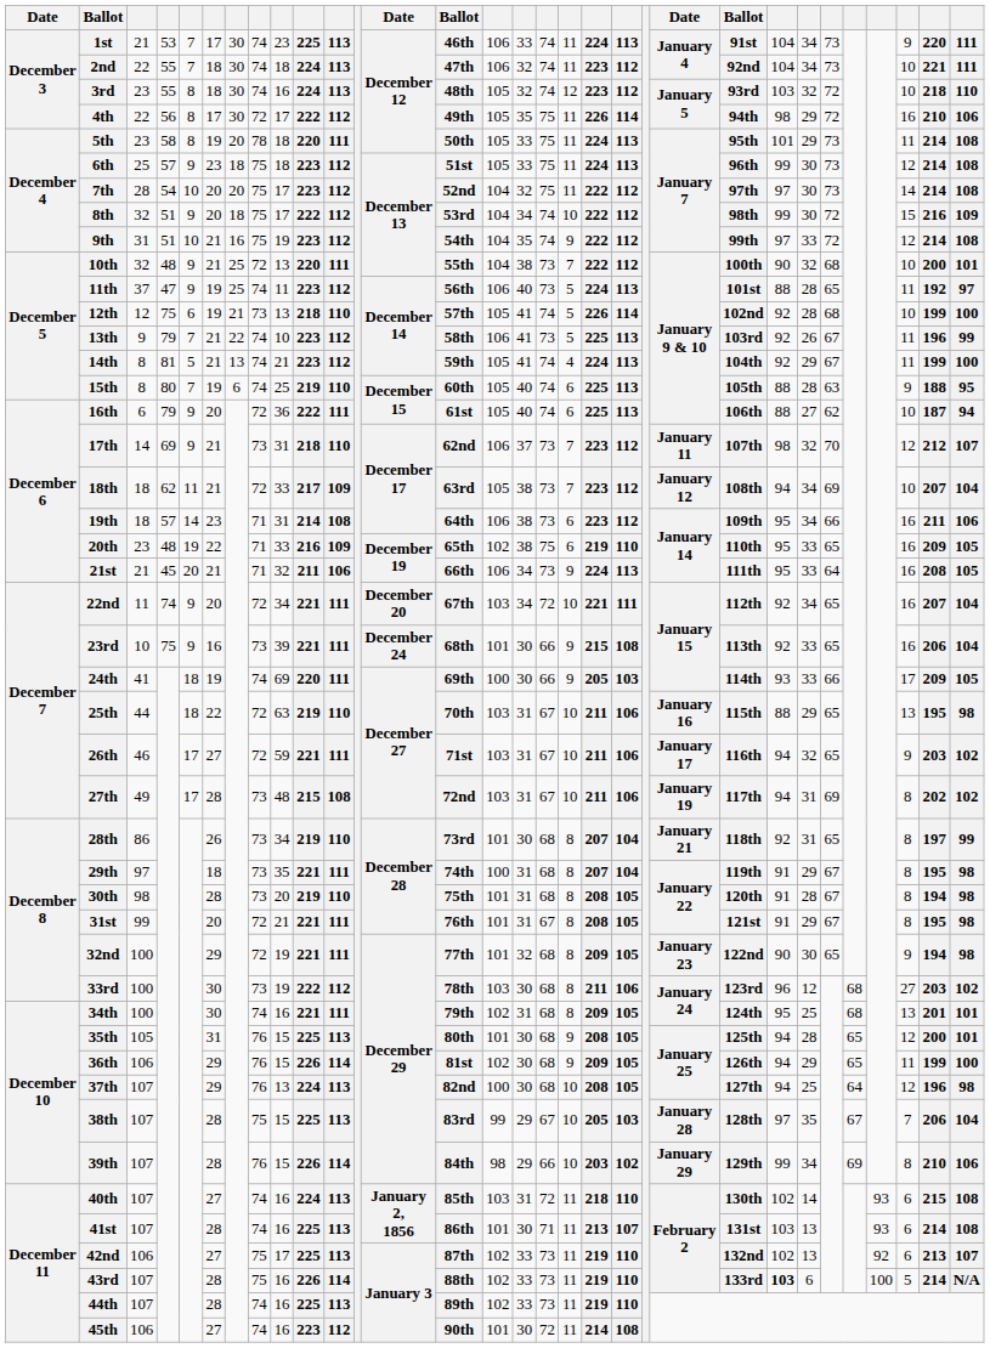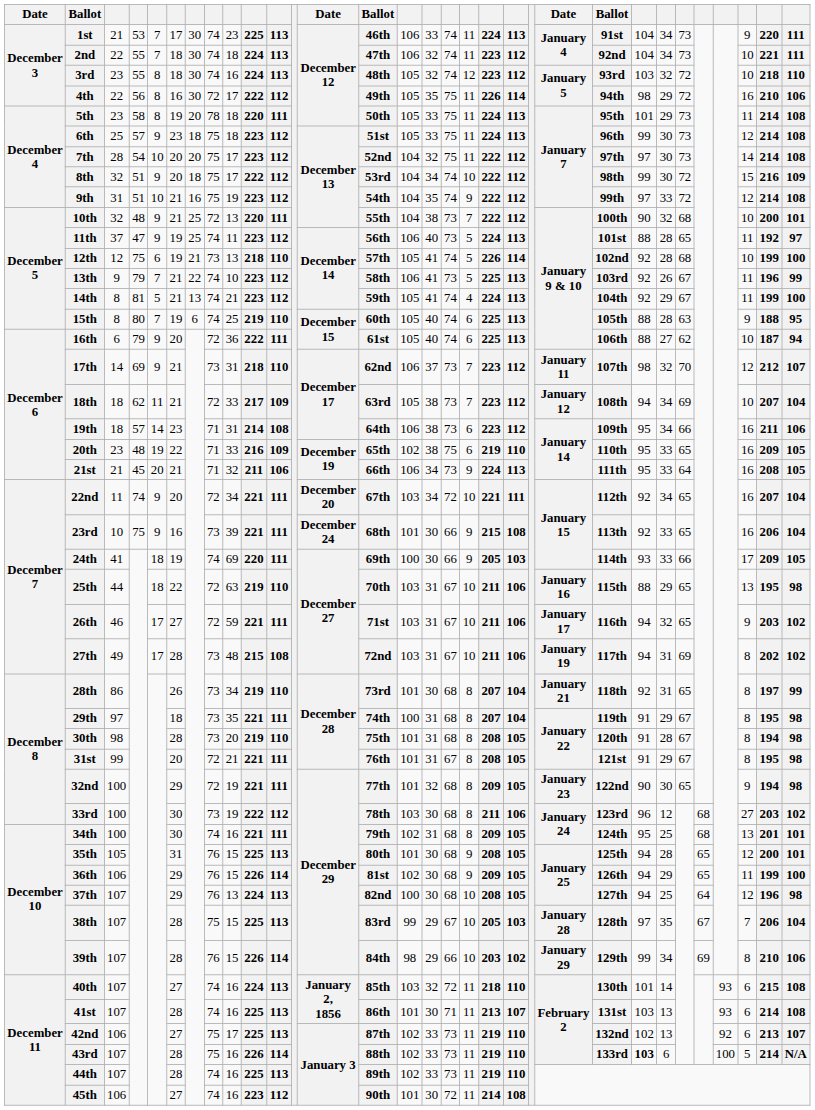 <table class="wikitable" style="text-align: center;">
 <tr>
 <th>Date</th>
 <th>Ballot</th>
 <th></th>
 <th></th>
 <th></th>
 <th></th>
 <th></th>
 <th></th>
 <th></th>
 <th></th>
 <th></th>
 <th rowspan="46"></th>
 <th>Date</th>
 <th>Ballot</th>
 <th></th>
 <th></th>
 <th></th>
 <th></th>
 <th></th>
 <th></th>
 <th rowspan="46"></th>
 <th>Date</th>
 <th>Ballot</th>
 <th></th>
 <th></th>
 <th></th>
 <th></th>
 <th></th>
 <th></th>
 <th></th>
 <th></th>
 </tr>
 <tr>
 <th rowspan="4">December 3</th>
 <th>1st</th>
 <td>21</td>
 <td>53</td>
 <td>7</td>
 <td>17</td>
 <td>30</td>
 <td>74</td>
 <td>23</td>
 <th>225</th>
 <th>113</th>
 <th rowspan="5">December 12</th>
 <th>46th</th>
 <td>106</td>
 <td>33</td>
 <td>74</td>
 <td>11</td>
 <th>224</th>
 <th>113</th>
 <th rowspan="2">January 4</th>
 <th>91st</th>
 <td>104</td>
 <td>34</td>
 <td>73</td>
 <td rowspan="32"></td>
 <td rowspan="39"></td>
 <td>9</td>
 <th>220</th>
 <th>111</th>
 </tr>
 <tr>
 <th>2nd</th>
 <td>22</td>
 <td>55</td>
 <td>7</td>
 <td>18</td>
 <td>30</td>
 <td>74</td>
 <td>18</td>
 <th>224</th>
 <th>113</th>
 <th>47th</th>
 <td>106</td>
 <td>32</td>
 <td>74</td>
 <td>11</td>
 <th>223</th>
 <th>112</th>
 <th>92nd</th>
 <td>104</td>
 <td>34</td>
 <td>73</td>
 <td>10</td>
 <th>221</th>
 <th>111</th>
 </tr>
 <tr>
 <th>3rd</th>
 <td>23</td>
 <td>55</td>
 <td>8</td>
 <td>18</td>
 <td>30</td>
 <td>74</td>
 <td>16</td>
 <th>224</th>
 <th>113</th>
 <th>48th</th>
 <td>105</td>
 <td>32</td>
 <td>74</td>
 <td>12</td>
 <th>223</th>
 <th>112</th>
 <th rowspan="2">January 5</th>
 <th>93rd</th>
 <td>103</td>
 <td>32</td>
 <td>72</td>
 <td>10</td>
 <th>218</th>
 <th>110</th>
 </tr>
 <tr>
 <th>4th</th>
 <td>22</td>
 <td>56</td>
 <td>8</td>
-<td>17</td>
+<td>16</td>
 <td>30</td>
 <td>72</td>
 <td>17</td>
 <th>222</th>
 <th>112</th>
 <th>49th</th>
 <td>105</td>
 <td>35</td>
 <td>75</td>
 <td>11</td>
 <th>226</th>
 <th>114</th>
 <th>94th</th>
 <td>98</td>
 <td>29</td>
 <td>72</td>
 <td>16</td>
 <th>210</th>
 <th>106</th>
 </tr>
 <tr>
 <th rowspan="5">December 4</th>
 <th>5th</th>
 <td>23</td>
 <td>58</td>
 <td>8</td>
 <td>19</td>
 <td>20</td>
 <td>78</td>
 <td>18</td>
 <th>220</th>
 <th>111</th>
 <th>50th</th>
 <td>105</td>
 <td>33</td>
 <td>75</td>
 <td>11</td>
 <th>224</th>
 <th>113</th>
 <th rowspan="5">January 7</th>
 <th>95th</th>
 <td>101</td>
 <td>29</td>
 <td>73</td>
 <td>11</td>
 <th>214</th>
 <th>108</th>
 </tr>
 <tr>
 <th>6th</th>
 <td>25</td>
 <td>57</td>
 <td>9</td>
 <td>23</td>
 <td>18</td>
 <td>75</td>
 <td>18</td>
 <th>223</th>
 <th>112</th>
 <th rowspan="5">December 13</th>
 <th>51st</th>
 <td>105</td>
 <td>33</td>
 <td>75</td>
 <td>11</td>
 <th>224</th>
 <th>113</th>
 <th>96th</th>
 <td>99</td>
 <td>30</td>
 <td>73</td>
 <td>12</td>
 <th>214</th>
 <th>108</th>
 </tr>
 <tr>
 <th>7th</th>
 <td>28</td>
 <td>54</td>
 <td>10</td>
 <td>20</td>
 <td>20</td>
 <td>75</td>
 <td>17</td>
 <th>223</th>
 <th>112</th>
 <th>52nd</th>
 <td>104</td>
 <td>32</td>
 <td>75</td>
 <td>11</td>
 <th>222</th>
 <th>112</th>
 <th>97th</th>
 <td>97</td>
 <td>30</td>
 <td>73</td>
 <td>14</td>
 <th>214</th>
 <th>108</th>
 </tr>
 <tr>
 <th>8th</th>
 <td>32</td>
 <td>51</td>
 <td>9</td>
 <td>20</td>
 <td>18</td>
 <td>75</td>
 <td>17</td>
 <th>222</th>
 <th>112</th>
 <th>53rd</th>
 <td>104</td>
 <td>34</td>
 <td>74</td>
 <td>10</td>
 <th>222</th>
 <th>112</th>
 <th>98th</th>
 <td>99</td>
 <td>30</td>
 <td>72</td>
 <td>15</td>
 <th>216</th>
 <th>109</th>
 </tr>
 <tr>
 <th>9th</th>
 <td>31</td>
 <td>51</td>
 <td>10</td>
 <td>21</td>
 <td>16</td>
 <td>75</td>
 <td>19</td>
 <th>223</th>
 <th>112</th>
 <th>54th</th>
 <td>104</td>
 <td>35</td>
 <td>74</td>
 <td>9</td>
 <th>222</th>
 <th>112</th>
 <th>99th</th>
 <td>97</td>
 <td>33</td>
 <td>72</td>
 <td>12</td>
 <th>214</th>
 <th>108</th>
 </tr>
 <tr>
 <th rowspan="6">December 5</th>
 <th>10th</th>
 <td>32</td>
 <td>48</td>
 <td>9</td>
 <td>21</td>
 <td>25</td>
 <td>72</td>
 <td>13</td>
 <th>220</th>
 <th>111</th>
 <th>55th</th>
 <td>104</td>
 <td>38</td>
 <td>73</td>
 <td>7</td>
 <th>222</th>
 <th>112</th>
 <th rowspan="7">January 9 & 10</th>
 <th>100th</th>
 <td>90</td>
 <td>32</td>
 <td>68</td>
 <td>10</td>
 <th>200</th>
 <th>101</th>
 </tr>
 <tr>
 <th>11th</th>
 <td>37</td>
 <td>47</td>
 <td>9</td>
 <td>19</td>
 <td>25</td>
 <td>74</td>
 <td>11</td>
 <th>223</th>
 <th>112</th>
 <th rowspan="4">December 14</th>
 <th>56th</th>
 <td>106</td>
 <td>40</td>
 <td>73</td>
 <td>5</td>
 <th>224</th>
 <th>113</th>
 <th>101st</th>
 <td>88</td>
 <td>28</td>
 <td>65</td>
 <td>11</td>
 <th>192</th>
 <th>97</th>
 </tr>
 <tr>
 <th>12th</th>
 <td>12</td>
 <td>75</td>
 <td>6</td>
 <td>19</td>
 <td>21</td>
 <td>73</td>
 <td>13</td>
 <th>218</th>
 <th>110</th>
 <th>57th</th>
 <td>105</td>
 <td>41</td>
 <td>74</td>
 <td>5</td>
 <th>226</th>
 <th>114</th>
 <th>102nd</th>
 <td>92</td>
 <td>28</td>
 <td>68</td>
 <td>10</td>
 <th>199</th>
 <th>100</th>
 </tr>
 <tr>
 <th>13th</th>
 <td>9</td>
 <td>79</td>
 <td>7</td>
 <td>21</td>
 <td>22</td>
 <td>74</td>
 <td>10</td>
 <th>223</th>
 <th>112</th>
 <th>58th</th>
 <td>106</td>
 <td>41</td>
 <td>73</td>
 <td>5</td>
 <th>225</th>
 <th>113</th>
 <th>103rd</th>
 <td>92</td>
 <td>26</td>
 <td>67</td>
 <td>11</td>
 <th>196</th>
 <th>99</th>
 </tr>
 <tr>
 <th>14th</th>
 <td>8</td>
 <td>81</td>
 <td>5</td>
 <td>21</td>
 <td>13</td>
 <td>74</td>
 <td>21</td>
 <th>223</th>
 <th>112</th>
 <th>59th</th>
 <td>105</td>
 <td>41</td>
 <td>74</td>
 <td>4</td>
 <th>224</th>
 <th>113</th>
 <th>104th</th>
 <td>92</td>
 <td>29</td>
 <td>67</td>
 <td>11</td>
 <th>199</th>
 <th>100</th>
 </tr>
 <tr>
 <th>15th</th>
 <td>8</td>
 <td>80</td>
 <td>7</td>
 <td>19</td>
 <td>6</td>
 <td>74</td>
 <td>25</td>
 <th>219</th>
 <th>110</th>
 <th rowspan="2">December 15</th>
 <th>60th</th>
 <td>105</td>
 <td>40</td>
 <td>74</td>
 <td>6</td>
 <th>225</th>
 <th>113</th>
 <th>105th</th>
 <td>88</td>
 <td>28</td>
 <td>63</td>
 <td>9</td>
 <th>188</th>
 <th>95</th>
 </tr>
 <tr>
 <th rowspan="6">December 6</th>
 <th>16th</th>
 <td>6</td>
 <td>79</td>
 <td>9</td>
 <td>20</td>
 <td rowspan="30"></td>
 <td>72</td>
 <td>36</td>
 <th>222</th>
 <th>111</th>
 <th>61st</th>
 <td>105</td>
 <td>40</td>
 <td>74</td>
 <td>6</td>
 <th>225</th>
 <th>113</th>
 <th>106th</th>
 <td>88</td>
 <td>27</td>
 <td>62</td>
 <td>10</td>
 <th>187</th>
 <th>94</th>
 </tr>
 <tr>
 <th>17th</th>
 <td>14</td>
 <td>69</td>
 <td>9</td>
 <td>21</td>
 <td>73</td>
 <td>31</td>
 <th>218</th>
 <th>110</th>
 <th rowspan="3">December 17</th>
 <th>62nd</th>
 <td>106</td>
 <td>37</td>
 <td>73</td>
 <td>7</td>
 <th>223</th>
 <th>112</th>
 <th>January 11</th>
 <th>107th</th>
 <td>98</td>
 <td>32</td>
 <td>70</td>
 <td>12</td>
 <th>212</th>
 <th>107</th>
 </tr>
 <tr>
 <th>18th</th>
 <td>18</td>
 <td>62</td>
 <td>11</td>
 <td>21</td>
 <td>72</td>
 <td>33</td>
 <th>217</th>
 <th>109</th>
 <th>63rd</th>
 <td>105</td>
 <td>38</td>
 <td>73</td>
 <td>7</td>
 <th>223</th>
 <th>112</th>
 <th>January 12</th>
 <th>108th</th>
 <td>94</td>
 <td>34</td>
 <td>69</td>
 <td>10</td>
 <th>207</th>
 <th>104</th>
 </tr>
 <tr>
 <th>19th</th>
 <td>18</td>
 <td>57</td>
 <td>14</td>
 <td>23</td>
 <td>71</td>
 <td>31</td>
 <th>214</th>
 <th>108</th>
 <th>64th</th>
 <td>106</td>
 <td>38</td>
 <td>73</td>
 <td>6</td>
 <th>223</th>
 <th>112</th>
 <th rowspan="3">January 14</th>
 <th>109th</th>
 <td>95</td>
 <td>34</td>
 <td>66</td>
 <td>16</td>
 <th>211</th>
 <th>106</th>
 </tr>
 <tr>
 <th>20th</th>
 <td>23</td>
 <td>48</td>
 <td>19</td>
 <td>22</td>
 <td>71</td>
 <td>33</td>
 <th>216</th>
 <th>109</th>
 <th rowspan="2">December 19</th>
 <th>65th</th>
 <td>102</td>
 <td>38</td>
 <td>75</td>
 <td>6</td>
 <th>219</th>
 <th>110</th>
 <th>110th</th>
 <td>95</td>
 <td>33</td>
 <td>65</td>
 <td>16</td>
 <th>209</th>
 <th>105</th>
 </tr>
 <tr>
 <th>21st</th>
 <td>21</td>
 <td>45</td>
 <td>20</td>
 <td>21</td>
 <td>71</td>
 <td>32</td>
 <th>211</th>
 <th>106</th>
 <th>66th</th>
 <td>106</td>
 <td>34</td>
 <td>73</td>
 <td>9</td>
 <th>224</th>
 <th>113</th>
 <th>111th</th>
 <td>95</td>
 <td>33</td>
 <td>64</td>
 <td>16</td>
 <th>208</th>
 <th>105</th>
 </tr>
 <tr>
 <th rowspan="6">December 7</th>
 <th>22nd</th>
 <td>11</td>
 <td>74</td>
 <td>9</td>
 <td>20</td>
 <td>72</td>
 <td>34</td>
 <th>221</th>
 <th>111</th>
 <th>December 20</th>
 <th>67th</th>
 <td>103</td>
 <td>34</td>
 <td>72</td>
 <td>10</td>
 <th>221</th>
 <th>111</th>
 <th rowspan="3">January 15</th>
 <th>112th</th>
 <td>92</td>
 <td>34</td>
 <td>65</td>
 <td>16</td>
 <th>207</th>
 <th>104</th>
 </tr>
 <tr>
 <th>23rd</th>
 <td>10</td>
 <td>75</td>
 <td>9</td>
 <td>16</td>
 <td>73</td>
 <td>39</td>
 <th>221</th>
 <th>111</th>
 <th>December 24</th>
 <th>68th</th>
 <td>101</td>
 <td>30</td>
 <td>66</td>
 <td>9</td>
 <th>215</th>
 <th>108</th>
 <th>113th</th>
 <td>92</td>
 <td>33</td>
 <td>65</td>
 <td>16</td>
 <th>206</th>
 <th>104</th>
 </tr>
 <tr>
 <th>24th</th>
 <td>41</td>
 <td rowspan="22"></td>
 <td>18</td>
 <td>19</td>
 <td>74</td>
 <td>69</td>
 <th>220</th>
 <th>111</th>
 <th rowspan="4">December 27</th>
 <th>69th</th>
 <td>100</td>
 <td>30</td>
 <td>66</td>
 <td>9</td>
 <th>205</th>
 <th>103</th>
 <th>114th</th>
 <td>93</td>
 <td>33</td>
 <td>66</td>
 <td>17</td>
 <th>209</th>
 <th>105</th>
 </tr>
 <tr>
 <th>25th</th>
 <td>44</td>
 <td>18</td>
 <td>22</td>
 <td>72</td>
 <td>63</td>
 <th>219</th>
 <th>110</th>
 <th>70th</th>
 <td>103</td>
 <td>31</td>
 <td>67</td>
 <td>10</td>
 <th>211</th>
 <th>106</th>
 <th>January 16</th>
 <th>115th</th>
 <td>88</td>
 <td>29</td>
 <td>65</td>
 <td>13</td>
 <th>195</th>
 <th>98</th>
 </tr>
 <tr>
 <th>26th</th>
 <td>46</td>
 <td>17</td>
 <td>27</td>
 <td>72</td>
 <td>59</td>
 <th>221</th>
 <th>111</th>
 <th>71st</th>
 <td>103</td>
 <td>31</td>
 <td>67</td>
 <td>10</td>
 <th>211</th>
 <th>106</th>
 <th>January 17</th>
 <th>116th</th>
 <td>94</td>
 <td>32</td>
 <td>65</td>
 <td>9</td>
 <th>203</th>
 <th>102</th>
 </tr>
 <tr>
 <th>27th</th>
 <td>49</td>
 <td>17</td>
 <td>28</td>
 <td>73</td>
 <td>48</td>
 <th>215</th>
 <th>108</th>
 <th>72nd</th>
 <td>103</td>
 <td>31</td>
 <td>67</td>
 <td>10</td>
 <th>211</th>
 <th>106</th>
 <th>January 19</th>
 <th>117th</th>
 <td>94</td>
 <td>31</td>
 <td>69</td>
 <td>8</td>
 <th>202</th>
 <th>102</th>
 </tr>
 <tr>
 <th rowspan="6">December 8</th>
 <th>28th</th>
 <td>86</td>
 <td rowspan="18"></td>
 <td>26</td>
 <td>73</td>
 <td>34</td>
 <th>219</th>
 <th>110</th>
 <th rowspan="4">December 28</th>
 <th>73rd</th>
 <td>101</td>
 <td>30</td>
 <td>68</td>
 <td>8</td>
 <th>207</th>
 <th>104</th>
 <th>January 21</th>
 <th>118th</th>
 <td>92</td>
 <td>31</td>
 <td>65</td>
 <td>8</td>
 <th>197</th>
 <th>99</th>
 </tr>
 <tr>
 <th>29th</th>
 <td>97</td>
 <td>18</td>
 <td>73</td>
 <td>35</td>
 <th>221</th>
 <th>111</th>
 <th>74th</th>
 <td>100</td>
 <td>31</td>
 <td>68</td>
 <td>8</td>
 <th>207</th>
 <th>104</th>
 <th rowspan="3">January 22</th>
 <th>119th</th>
 <td>91</td>
 <td>29</td>
 <td>67</td>
 <td>8</td>
 <th>195</th>
 <th>98</th>
 </tr>
 <tr>
 <th>30th</th>
 <td>98</td>
 <td>28</td>
 <td>73</td>
 <td>20</td>
 <th>219</th>
 <th>110</th>
 <th>75th</th>
 <td>101</td>
 <td>31</td>
 <td>68</td>
 <td>8</td>
 <th>208</th>
 <th>105</th>
 <th>120th</th>
 <td>91</td>
 <td>28</td>
 <td>67</td>
 <td>8</td>
 <th>194</th>
 <th>98</th>
 </tr>
 <tr>
 <th>31st</th>
 <td>99</td>
 <td>20</td>
 <td>72</td>
 <td>21</td>
 <th>221</th>
 <th>111</th>
 <th>76th</th>
 <td>101</td>
 <td>31</td>
 <td>67</td>
 <td>8</td>
 <th>208</th>
 <th>105</th>
 <th>121st</th>
 <td>91</td>
 <td>29</td>
 <td>67</td>
 <td>8</td>
 <th>195</th>
 <th>98</th>
 </tr>
 <tr>
 <th>32nd</th>
 <td>100</td>
 <td>29</td>
 <td>72</td>
 <td>19</td>
 <th>221</th>
 <th>111</th>
 <th rowspan="8">December 29</th>
 <th>77th</th>
 <td>101</td>
 <td>32</td>
 <td>68</td>
 <td>8</td>
 <th>209</th>
 <th>105</th>
 <th>January 23</th>
 <th>122nd</th>
 <td>90</td>
 <td>30</td>
 <td>65</td>
 <td>9</td>
 <th>194</th>
 <th>98</th>
 </tr>
 <tr>
 <th>33rd</th>
 <td>100</td>
 <td>30</td>
 <td>73</td>
 <td>19</td>
 <th>222</th>
 <th>112</th>
 <th>78th</th>
 <td>103</td>
 <td>30</td>
 <td>68</td>
 <td>8</td>
 <th>211</th>
 <th>106</th>
 <th rowspan="2">January 24</th>
 <th>123rd</th>
 <td>96</td>
 <td>12</td>
 <td rowspan="11"></td>
 <td>68</td>
 <td>27</td>
 <th>203</th>
 <th>102</th>
 </tr>
 <tr>
 <th rowspan="6">December 10</th>
 <th>34th</th>
 <td>100</td>
 <td>30</td>
 <td>74</td>
 <td>16</td>
 <th>221</th>
 <th>111</th>
 <th>79th</th>
 <td>102</td>
 <td>31</td>
 <td>68</td>
 <td>8</td>
 <th>209</th>
 <th>105</th>
 <th>124th</th>
 <td>95</td>
 <td>25</td>
 <td>68</td>
 <td>13</td>
 <th>201</th>
 <th>101</th>
 </tr>
 <tr>
 <th>35th</th>
 <td>105</td>
 <td>31</td>
 <td>76</td>
 <td>15</td>
 <th>225</th>
 <th>113</th>
 <th>80th</th>
 <td>101</td>
 <td>30</td>
 <td>68</td>
 <td>9</td>
 <th>208</th>
 <th>105</th>
 <th rowspan="3">January 25</th>
 <th>125th</th>
 <td>94</td>
 <td>28</td>
 <td>65</td>
 <td>12</td>
 <th>200</th>
 <th>101</th>
 </tr>
 <tr>
 <th>36th</th>
 <td>106</td>
 <td>29</td>
 <td>76</td>
 <td>15</td>
 <th>226</th>
 <th>114</th>
 <th>81st</th>
 <td>102</td>
 <td>30</td>
 <td>68</td>
 <td>9</td>
 <th>209</th>
 <th>105</th>
 <th>126th</th>
 <td>94</td>
 <td>29</td>
 <td>65</td>
 <td>11</td>
 <th>199</th>
 <th>100</th>
 </tr>
 <tr>
 <th>37th</th>
 <td>107</td>
 <td>29</td>
 <td>76</td>
 <td>13</td>
 <th>224</th>
 <th>113</th>
 <th>82nd</th>
 <td>100</td>
 <td>30</td>
 <td>68</td>
 <td>10</td>
 <th>208</th>
 <th>105</th>
 <th>127th</th>
 <td>94</td>
 <td>25</td>
 <td>64</td>
 <td>12</td>
 <th>196</th>
 <th>98</th>
 </tr>
 <tr>
 <th>38th</th>
 <td>107</td>
 <td>28</td>
 <td>75</td>
 <td>15</td>
 <th>225</th>
 <th>113</th>
 <th>83rd</th>
 <td>99</td>
 <td>29</td>
 <td>67</td>
 <td>10</td>
 <th>205</th>
 <th>103</th>
 <th>January 28</th>
 <th>128th</th>
 <td>97</td>
 <td>35</td>
 <td>67</td>
 <td>7</td>
 <th>206</th>
 <th>104</th>
 </tr>
 <tr>
 <th>39th</th>
 <td>107</td>
 <td>28</td>
 <td>76</td>
 <td>15</td>
 <th>226</th>
 <th>114</th>
 <th>84th</th>
 <td>98</td>
 <td>29</td>
 <td>66</td>
 <td>10</td>
 <th>203</th>
 <th>102</th>
 <th>January 29</th>
 <th>129th</th>
 <td>99</td>
 <td>34</td>
 <td>69</td>
 <td>8</td>
 <th>210</th>
 <th>106</th>
 </tr>
 <tr>
 <th rowspan="6">December 11</th>
 <th>40th</th>
 <td>107</td>
 <td>27</td>
 <td>74</td>
 <td>16</td>
 <th>224</th>
 <th>113</th>
 <th rowspan="2">January 2,<br>1856</th>
 <th>85th</th>
 <td>103</td>
-<td>31</td>
+<td>32</td>
 <td>72</td>
 <td>11</td>
 <th>218</th>
 <th>110</th>
 <th rowspan="4">February 2</th>
 <th>130th</th>
-<td>102</td>
+<td>101</td>
 <td>14</td>
 <td rowspan="4"></td>
 <td>93</td>
 <td>6</td>
 <th>215</th>
 <th>108</th>
 </tr>
 <tr>
 <th>41st</th>
 <td>107</td>
 <td>28</td>
 <td>74</td>
 <td>16</td>
 <th>225</th>
 <th>113</th>
 <th>86th</th>
 <td>101</td>
 <td>30</td>
 <td>71</td>
 <td>11</td>
 <th>213</th>
 <th>107</th>
 <th>131st</th>
 <td>103</td>
 <td>13</td>
 <td>93</td>
 <td>6</td>
 <th>214</th>
 <th>108</th>
 </tr>
 <tr>
 <th>42nd</th>
 <td>106</td>
 <td>27</td>
 <td>75</td>
 <td>17</td>
 <th>225</th>
 <th>113</th>
 <th rowspan="4">January 3</th>
 <th>87th</th>
 <td>102</td>
 <td>33</td>
 <td>73</td>
 <td>11</td>
 <th>219</th>
 <th>110</th>
 <th>132nd</th>
 <td>102</td>
 <td>13</td>
 <td>92</td>
 <td>6</td>
 <th>213</th>
 <th>107</th>
 </tr>
 <tr>
 <th>43rd</th>
 <td>107</td>
 <td>28</td>
 <td>75</td>
 <td>16</td>
 <th>226</th>
 <th>114</th>
 <th>88th</th>
 <td>102</td>
 <td>33</td>
 <td>73</td>
 <td>11</td>
 <th>219</th>
 <th>110</th>
 <th>133rd</th>
 <td><strong>103</strong></td>
 <td>6</td>
 <td>100</td>
 <td>5</td>
 <th>214</th>
 <th>N/A</th>
 </tr>
 <tr>
 <th>44th</th>
 <td>107</td>
 <td>28</td>
 <td>74</td>
 <td>16</td>
 <th>225</th>
 <th>113</th>
 <th>89th</th>
 <td>102</td>
 <td>33</td>
 <td>73</td>
 <td>11</td>
 <th>219</th>
 <th>110</th>
 </tr>
 <tr>
 <th>45th</th>
 <td>106</td>
 <td>27</td>
 <td>74</td>
 <td>16</td>
 <th>223</th>
 <th>112</th>
 <th>90th</th>
 <td>101</td>
 <td>30</td>
 <td>72</td>
 <td>11</td>
 <th>214</th>
 <th>108</th>
 </tr>
 </table>
